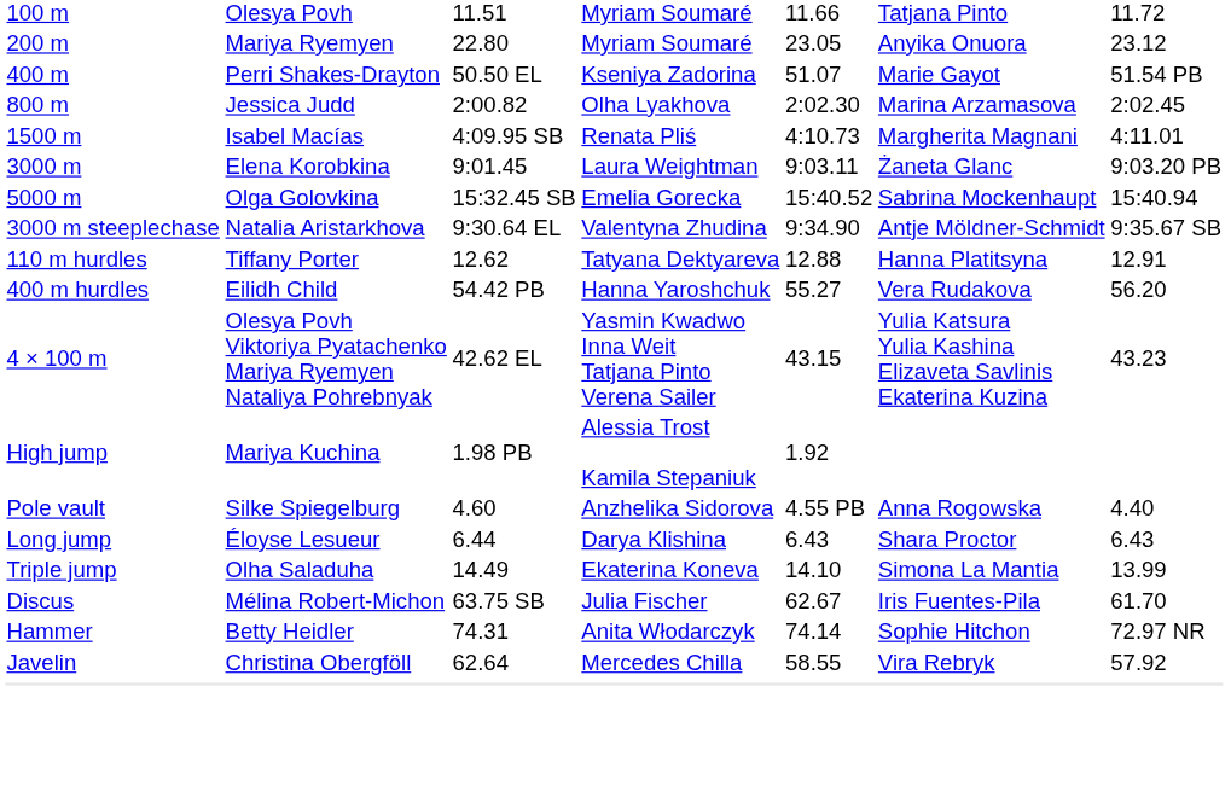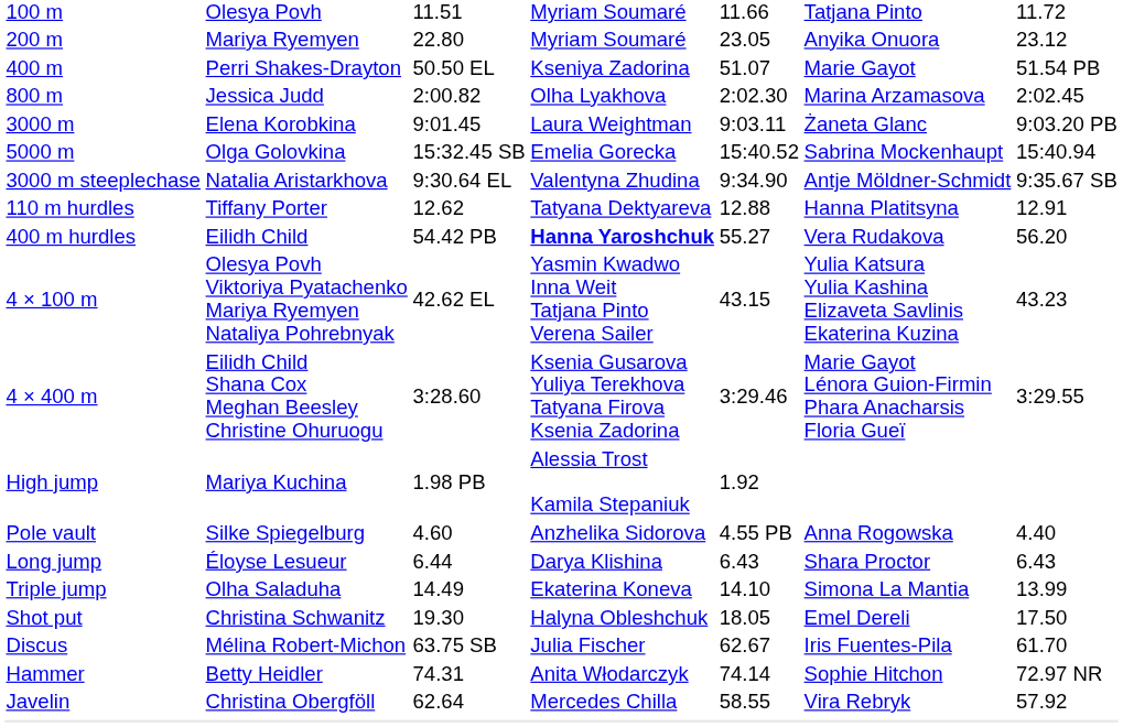 <table>
 <tr>
 <td><a href='#'>100 m</a></td>
 <td><a href='#'>Olesya Povh</a> <br></td>
 <td>11.51</td>
 <td><a href='#'>Myriam Soumaré</a> <br></td>
 <td>11.66</td>
 <td><a href='#'>Tatjana Pinto</a> <br></td>
 <td>11.72</td>
 </tr>
 <tr>
 <td><a href='#'>200 m</a></td>
 <td><a href='#'>Mariya Ryemyen</a> <br></td>
 <td>22.80</td>
 <td><a href='#'>Myriam Soumaré</a> <br></td>
 <td>23.05</td>
 <td><a href='#'>Anyika Onuora</a> <br></td>
 <td>23.12</td>
 </tr>
 <tr>
 <td><a href='#'>400 m</a></td>
 <td><a href='#'>Perri Shakes-Drayton</a> <br></td>
 <td>50.50 EL</td>
 <td><a href='#'>Kseniya Zadorina</a> <br></td>
 <td>51.07</td>
 <td><a href='#'>Marie Gayot</a> <br></td>
 <td>51.54 PB</td>
 </tr>
 <tr>
 <td><a href='#'>800 m</a></td>
 <td><a href='#'>Jessica Judd</a> <br></td>
 <td>2:00.82</td>
 <td><a href='#'>Olha Lyakhova</a> <br></td>
 <td>2:02.30</td>
 <td><a href='#'>Marina Arzamasova</a> <br></td>
 <td>2:02.45</td>
-</tr>
-<tr>
-<td><a href='#'>1500 m</a></td>
-<td><a href='#'>Isabel Macías</a> <br></td>
-<td>4:09.95 SB</td>
-<td><a href='#'>Renata Pliś</a> <br></td>
-<td>4:10.73</td>
-<td><a href='#'>Margherita Magnani</a> <br></td>
-<td>4:11.01</td>
 </tr>
 <tr>
 <td><a href='#'>3000 m</a></td>
 <td><a href='#'>Elena Korobkina</a> <br></td>
 <td>9:01.45</td>
 <td><a href='#'>Laura Weightman</a> <br></td>
 <td>9:03.11</td>
 <td><a href='#'>Żaneta Glanc</a> <br></td>
 <td>9:03.20 PB</td>
 </tr>
 <tr>
 <td><a href='#'>5000 m</a></td>
 <td><a href='#'>Olga Golovkina</a> <br></td>
 <td>15:32.45 SB</td>
 <td><a href='#'>Emelia Gorecka</a> <br></td>
 <td>15:40.52</td>
 <td><a href='#'>Sabrina Mockenhaupt</a> <br></td>
 <td>15:40.94</td>
 </tr>
 <tr>
 <td><a href='#'>3000 m steeplechase</a></td>
 <td><a href='#'>Natalia Aristarkhova</a> <br></td>
 <td>9:30.64 EL</td>
 <td><a href='#'>Valentyna Zhudina</a> <br></td>
 <td>9:34.90</td>
 <td><a href='#'>Antje Möldner-Schmidt</a> <br></td>
 <td>9:35.67 SB</td>
 </tr>
 <tr>
 <td><a href='#'>110 m hurdles</a></td>
 <td><a href='#'>Tiffany Porter</a> <br></td>
 <td>12.62</td>
 <td><a href='#'>Tatyana Dektyareva</a> <br></td>
 <td>12.88</td>
 <td><a href='#'>Hanna Platitsyna</a> <br></td>
 <td>12.91</td>
 </tr>
 <tr>
 <td><a href='#'>400 m hurdles</a></td>
 <td><a href='#'>Eilidh Child</a> <br></td>
 <td>54.42 PB</td>
-<td><a href='#'>Hanna Yaroshchuk</a> <br></td>
+<td><strong><a href='#'>Hanna Yaroshchuk</a> <br></strong></td>
 <td>55.27</td>
 <td><a href='#'>Vera Rudakova</a> <br></td>
 <td>56.20</td>
 </tr>
 <tr>
 <td><a href='#'>4 × 100 m</a></td>
 <td><a href='#'>Olesya Povh</a><br><a href='#'>Viktoriya Pyatachenko</a><br><a href='#'>Mariya Ryemyen</a><br><a href='#'>Nataliya Pohrebnyak</a><br></td>
 <td>42.62 EL</td>
 <td><a href='#'>Yasmin Kwadwo</a><br><a href='#'>Inna Weit</a><br><a href='#'>Tatjana Pinto</a><br><a href='#'>Verena Sailer</a><br></td>
 <td>43.15</td>
 <td><a href='#'>Yulia Katsura</a><br><a href='#'>Yulia Kashina</a><br><a href='#'>Elizaveta Savlinis</a><br><a href='#'>Ekaterina Kuzina</a><br></td>
 <td>43.23</td>
+</tr>
+<tr>
+<td><a href='#'>4 × 400 m</a></td>
+<td><a href='#'>Eilidh Child</a><br> <a href='#'>Shana Cox</a><br> <a href='#'>Meghan Beesley</a><br> <a href='#'>Christine Ohuruogu</a><br></td>
+<td>3:28.60</td>
+<td><a href='#'>Ksenia Gusarova</a><br> <a href='#'>Yuliya Terekhova</a><br> <a href='#'>Tatyana Firova</a><br> <a href='#'>Ksenia Zadorina</a><br></td>
+<td>3:29.46</td>
+<td><a href='#'>Marie Gayot</a><br> <a href='#'>Lénora Guion-Firmin</a><br> <a href='#'>Phara Anacharsis</a><br> <a href='#'>Floria Gueï</a><br></td>
+<td>3:29.55</td>
 </tr>
 <tr>
 <td><a href='#'>High jump</a></td>
 <td><a href='#'>Mariya Kuchina</a> <br></td>
 <td>1.98 PB</td>
 <td><a href='#'>Alessia Trost</a> <br><br><a href='#'>Kamila Stepaniuk</a> <br></td>
 <td>1.92</td>
 <td></td>
 <td></td>
 </tr>
 <tr>
 <td><a href='#'>Pole vault</a></td>
 <td><a href='#'>Silke Spiegelburg</a> <br></td>
 <td>4.60</td>
 <td><a href='#'>Anzhelika Sidorova</a> <br></td>
 <td>4.55 PB</td>
 <td><a href='#'>Anna Rogowska</a> <br></td>
 <td>4.40</td>
 </tr>
 <tr>
 <td><a href='#'>Long jump</a></td>
 <td><a href='#'>Éloyse Lesueur</a> <br></td>
 <td>6.44</td>
 <td><a href='#'>Darya Klishina</a> <br></td>
 <td>6.43</td>
 <td><a href='#'>Shara Proctor</a> <br></td>
 <td>6.43</td>
 </tr>
 <tr>
 <td><a href='#'>Triple jump</a></td>
 <td><a href='#'>Olha Saladuha</a> <br></td>
 <td>14.49</td>
 <td><a href='#'>Ekaterina Koneva</a> <br></td>
 <td>14.10</td>
 <td><a href='#'>Simona La Mantia</a> <br></td>
 <td>13.99</td>
 </tr>
 <tr>
+<td><a href='#'>Shot put</a></td>
+<td><a href='#'>Christina Schwanitz</a> <br></td>
+<td>19.30</td>
+<td><a href='#'>Halyna Obleshchuk</a> <br></td>
+<td>18.05</td>
+<td><a href='#'>Emel Dereli</a> <br></td>
+<td>17.50</td>
+</tr>
+<tr>
 <td><a href='#'>Discus</a></td>
 <td><a href='#'>Mélina Robert-Michon</a> <br></td>
 <td>63.75 SB</td>
 <td><a href='#'>Julia Fischer</a> <br></td>
 <td>62.67</td>
 <td><a href='#'>Iris Fuentes-Pila</a> <br></td>
 <td>61.70</td>
 </tr>
 <tr>
 <td><a href='#'>Hammer</a></td>
 <td><a href='#'>Betty Heidler</a> <br></td>
 <td>74.31</td>
 <td><a href='#'>Anita Włodarczyk</a> <br></td>
 <td>74.14</td>
 <td><a href='#'>Sophie Hitchon</a> <br></td>
 <td>72.97 NR</td>
 </tr>
 <tr>
 <td><a href='#'>Javelin</a></td>
 <td><a href='#'>Christina Obergföll</a> <br></td>
 <td>62.64</td>
 <td><a href='#'>Mercedes Chilla</a> <br></td>
 <td>58.55</td>
 <td><a href='#'>Vira Rebryk</a> <br></td>
 <td>57.92</td>
 </tr>
 <tr>
 </tr>
 <tr bgcolor= e8e8e8>
 <td colspan=7></td>
 </tr>
 </table>
